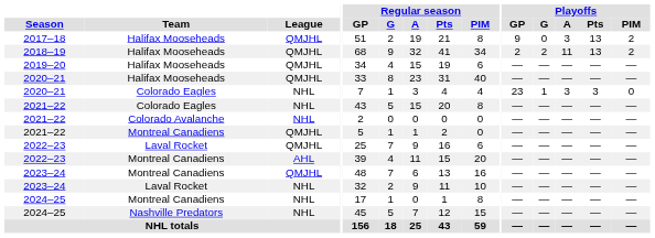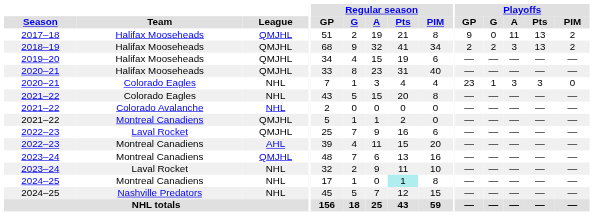 <table border="0" cellpadding="1" cellspacing="0" style="text-align:center; width:60em;">
 <tr bgcolor="#e0e0e0">
 <th colspan="3" bgcolor="#ffffff"></th>
 <th rowspan="99" bgcolor="#ffffff"></th>
 <th colspan="5"><a href='#'>Regular season</a></th>
 <th rowspan="99" bgcolor="#ffffff"></th>
 <th colspan="5"><a href='#'>Playoffs</a></th>
 </tr>
 <tr bgcolor="#e0e0e0">
 <th><a href='#'>Season</a></th>
 <th>Team</th>
 <th>League</th>
 <th>GP</th>
 <th><a href='#'>G</a></th>
 <th><a href='#'>A</a></th>
 <th><a href='#'>Pts</a></th>
 <th><a href='#'>PIM</a></th>
 <th>GP</th>
 <th>G</th>
 <th>A</th>
 <th>Pts</th>
 <th>PIM</th>
 </tr>
 <tr>
 <td><a href='#'>2017–18</a></td>
 <td><a href='#'>Halifax Mooseheads</a></td>
 <td><a href='#'>QMJHL</a></td>
 <td>51</td>
 <td>2</td>
 <td>19</td>
 <td>21</td>
 <td>8</td>
 <td>9</td>
 <td>0</td>
-<td>3</td>
+<td>11</td>
 <td>13</td>
 <td>2</td>
 </tr>
 <tr bgcolor="#f0f0f0">
 <td><a href='#'>2018–19</a></td>
 <td>Halifax Mooseheads</td>
 <td>QMJHL</td>
 <td>68</td>
 <td>9</td>
 <td>32</td>
 <td>41</td>
 <td>34</td>
 <td>2</td>
 <td>2</td>
-<td>11</td>
+<td>3</td>
 <td>13</td>
 <td>2</td>
 </tr>
 <tr>
 <td><a href='#'>2019–20</a></td>
 <td>Halifax Mooseheads</td>
 <td>QMJHL</td>
 <td>34</td>
 <td>4</td>
 <td>15</td>
 <td>19</td>
 <td>6</td>
 <td>—</td>
 <td>—</td>
 <td>—</td>
 <td>—</td>
 <td>—</td>
 </tr>
 <tr bgcolor="#f0f0f0">
 <td><a href='#'>2020–21</a></td>
 <td>Halifax Mooseheads</td>
 <td>QMJHL</td>
 <td>33</td>
 <td>8</td>
 <td>23</td>
 <td>31</td>
 <td>40</td>
 <td>—</td>
 <td>—</td>
 <td>—</td>
 <td>—</td>
 <td>—</td>
 </tr>
 <tr>
 <td><a href='#'>2020–21</a></td>
 <td><a href='#'>Colorado Eagles</a></td>
 <td>NHL</td>
 <td>7</td>
 <td>1</td>
 <td>3</td>
 <td>4</td>
 <td>4</td>
 <td>23</td>
 <td>1</td>
 <td>3</td>
 <td>3</td>
 <td>0</td>
 </tr>
 <tr bgcolor="#f0f0f0">
 <td><a href='#'>2021–22</a></td>
 <td>Colorado Eagles</td>
 <td>NHL</td>
 <td>43</td>
 <td>5</td>
 <td>15</td>
 <td>20</td>
 <td>8</td>
 <td>—</td>
 <td>—</td>
 <td>—</td>
 <td>—</td>
 <td>—</td>
 </tr>
 <tr>
 <td><a href='#'>2021–22</a></td>
 <td><a href='#'>Colorado Avalanche</a></td>
 <td><a href='#'>NHL</a></td>
 <td>2</td>
 <td>0</td>
 <td>0</td>
 <td>0</td>
 <td>0</td>
 <td>—</td>
 <td>—</td>
 <td>—</td>
 <td>—</td>
 <td>—</td>
 </tr>
 <tr bgcolor="#f0f0f0">
 <td>2021–22</td>
 <td><a href='#'>Montreal Canadiens</a></td>
 <td>QMJHL</td>
 <td>5</td>
 <td>1</td>
 <td>1</td>
 <td>2</td>
 <td>0</td>
 <td>—</td>
 <td>—</td>
 <td>—</td>
 <td>—</td>
 <td>—</td>
 </tr>
 <tr>
 <td><a href='#'>2022–23</a></td>
 <td><a href='#'>Laval Rocket</a></td>
 <td>QMJHL</td>
 <td>25</td>
 <td>7</td>
 <td>9</td>
 <td>16</td>
 <td>6</td>
 <td>—</td>
 <td>—</td>
 <td>—</td>
 <td>—</td>
 <td>—</td>
 </tr>
 <tr bgcolor="#f0f0f0">
 <td><a href='#'>2022–23</a></td>
 <td>Montreal Canadiens</td>
 <td><a href='#'>AHL</a></td>
 <td>39</td>
 <td>4</td>
 <td>11</td>
 <td>15</td>
 <td>20</td>
 <td>—</td>
 <td>—</td>
 <td>—</td>
 <td>—</td>
 <td>—</td>
 </tr>
 <tr>
 <td><a href='#'>2023–24</a></td>
 <td>Montreal Canadiens</td>
 <td><a href='#'>QMJHL</a></td>
 <td>48</td>
 <td>7</td>
 <td>6</td>
 <td>13</td>
 <td>16</td>
 <td>—</td>
 <td>—</td>
 <td>—</td>
 <td>—</td>
 <td>—</td>
 </tr>
 <tr bgcolor="#f0f0f0">
 <td><a href='#'>2023–24</a></td>
 <td>Laval Rocket</td>
 <td>NHL</td>
 <td>32</td>
 <td>2</td>
 <td>9</td>
 <td>11</td>
 <td>10</td>
 <td>—</td>
 <td>—</td>
 <td>—</td>
 <td>—</td>
 <td>—</td>
 </tr>
 <tr>
 <td><a href='#'>2024–25</a></td>
 <td>Montreal Canadiens</td>
 <td>NHL</td>
 <td>17</td>
 <td>1</td>
 <td>0</td>
-<td>1</td>
+<td style="background: paleturquoise;">1</td>
 <td>8</td>
 <td>—</td>
 <td>—</td>
 <td>—</td>
 <td>—</td>
 <td>—</td>
 </tr>
 <tr bgcolor="#f0f0f0">
 <td>2024–25</td>
 <td><a href='#'>Nashville Predators</a></td>
 <td>NHL</td>
 <td>45</td>
 <td>5</td>
 <td>7</td>
 <td>12</td>
 <td>15</td>
 <td>—</td>
 <td>—</td>
 <td>—</td>
 <td>—</td>
 <td>—</td>
 </tr>
 <tr bgcolor="#e0e0e0">
 <th colspan="3">NHL totals</th>
 <th>156</th>
 <th>18</th>
 <th>25</th>
 <th>43</th>
 <th>59</th>
 <th>—</th>
 <th>—</th>
 <th>—</th>
 <th>—</th>
 <th>—</th>
 </tr>
 </table>
